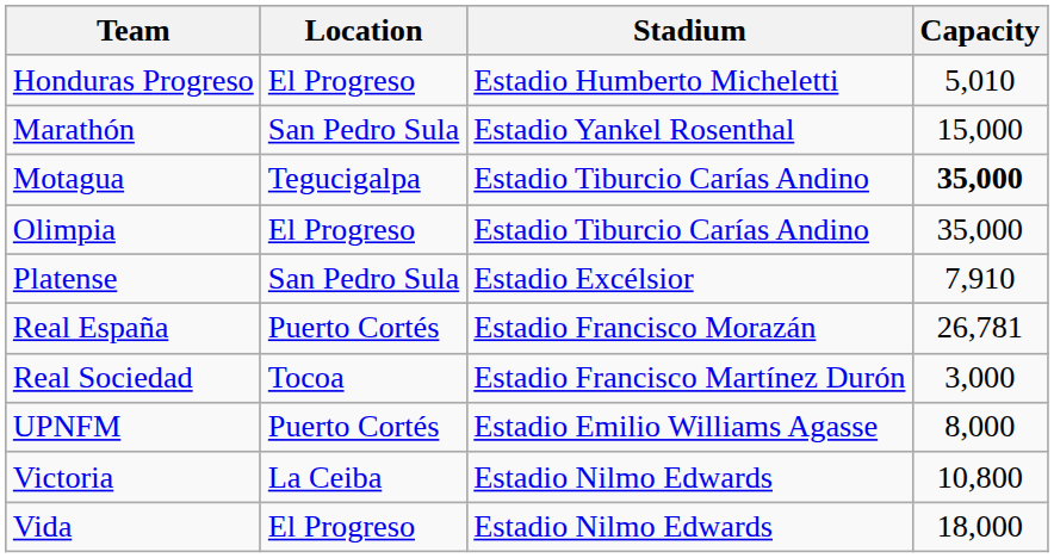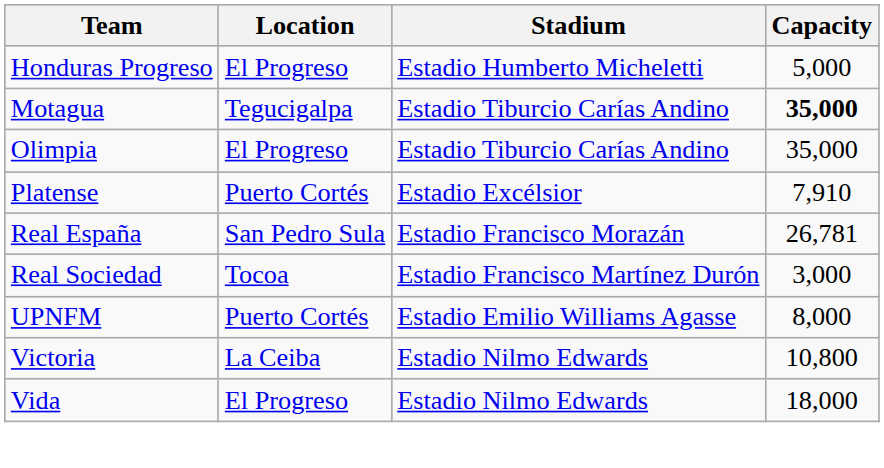 <table class="wikitable">
 <tr>
 <th>Team</th>
 <th>Location</th>
 <th>Stadium</th>
 <th>Capacity</th>
 </tr>
 <tr>
 <td><a href='#'>Honduras Progreso</a></td>
 <td><a href='#'>El Progreso</a></td>
 <td><a href='#'>Estadio Humberto Micheletti</a></td>
-<td align="center">5,010</td>
-</tr>
-<tr>
-<td><a href='#'>Marathón</a></td>
-<td><a href='#'>San Pedro Sula</a></td>
-<td><a href='#'>Estadio Yankel Rosenthal</a></td>
-<td align="center">15,000</td>
+<td align="center">5,000</td>
 </tr>
 <tr>
 <td><a href='#'>Motagua</a></td>
 <td><a href='#'>Tegucigalpa</a></td>
 <td><a href='#'>Estadio Tiburcio Carías Andino</a></td>
 <td align="center"><strong>35,000</strong></td>
 </tr>
 <tr>
 <td><a href='#'>Olimpia</a></td>
 <td><a href='#'>El Progreso</a></td>
 <td><a href='#'>Estadio Tiburcio Carías Andino</a></td>
 <td align="center">35,000</td>
 </tr>
 <tr>
 <td><a href='#'>Platense</a></td>
-<td><a href='#'>San Pedro Sula</a></td>
+<td><a href='#'>Puerto Cortés</a></td>
 <td><a href='#'>Estadio Excélsior</a></td>
 <td align="center">7,910</td>
 </tr>
 <tr>
 <td><a href='#'>Real España</a></td>
-<td><a href='#'>Puerto Cortés</a></td>
+<td><a href='#'>San Pedro Sula</a></td>
 <td><a href='#'>Estadio Francisco Morazán</a></td>
 <td align="center">26,781</td>
 </tr>
 <tr>
 <td><a href='#'>Real Sociedad</a></td>
 <td><a href='#'>Tocoa</a></td>
 <td><a href='#'>Estadio Francisco Martínez Durón</a></td>
 <td align="center">3,000</td>
 </tr>
 <tr>
 <td><a href='#'>UPNFM</a></td>
 <td><a href='#'>Puerto Cortés</a></td>
 <td><a href='#'>Estadio Emilio Williams Agasse</a></td>
 <td align="center">8,000</td>
 </tr>
 <tr>
 <td><a href='#'>Victoria</a></td>
 <td><a href='#'>La Ceiba</a></td>
 <td><a href='#'>Estadio Nilmo Edwards</a></td>
 <td align="center">10,800</td>
 </tr>
 <tr>
 <td><a href='#'>Vida</a></td>
 <td><a href='#'>El Progreso</a></td>
 <td><a href='#'>Estadio Nilmo Edwards</a></td>
 <td align="center">18,000</td>
 </tr>
 </table>
